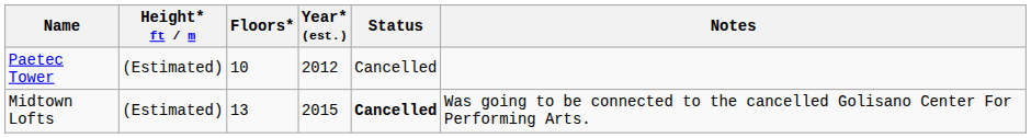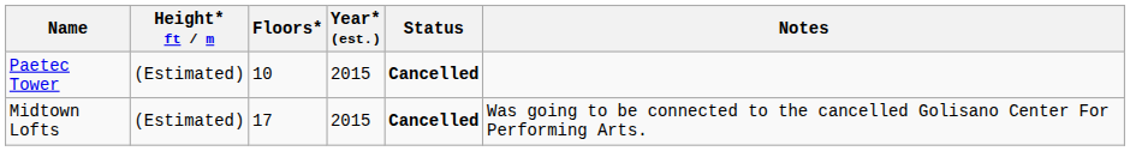 <table class="wikitable">
 <tr>
 <th>Name</th>
 <th>Height*<br><small><a href='#'>ft</a> / <a href='#'>m</a></small></th>
 <th>Floors*</th>
 <th>Year*<br><small>(est.)</small></th>
 <th>Status</th>
 <th class="unsortable">Notes</th>
 </tr>
 <tr>
 <td><a href='#'>Paetec Tower</a></td>
 <td> (Estimated)</td>
 <td>10</td>
-<td>2012</td>
-<td>Cancelled</td>
+<td>2015</td>
+<td><strong>Cancelled</strong></td>
 <td></td>
 </tr>
 <tr>
 <td>Midtown Lofts</td>
 <td> (Estimated)</td>
-<td>13</td>
+<td>17</td>
 <td>2015</td>
 <td><strong>Cancelled</strong></td>
 <td>Was going to be connected to the cancelled Golisano Center For Performing Arts.</td>
 </tr>
 </table>
